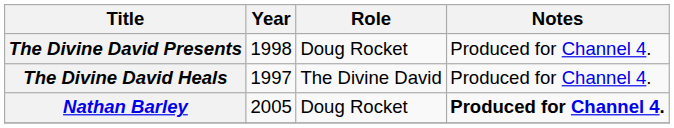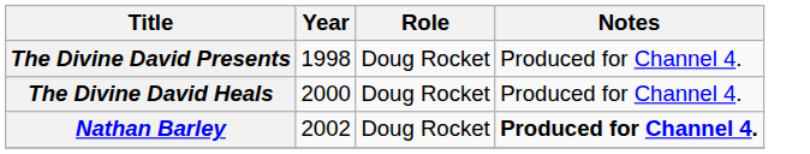 <table class="wikitable plainrowheaders sortable">
 <tr>
 <th scope="col">Title</th>
 <th scope="col">Year</th>
 <th scope="col">Role</th>
 <th scope="col" class="unsortable">Notes</th>
 </tr>
 <tr>
 <th scope="row"><em>The Divine David Presents</em></th>
 <td>1998</td>
 <td>Doug Rocket</td>
 <td>Produced for <a href='#'>Channel 4</a>.</td>
 </tr>
 <tr>
 <th scope="row"><em>The Divine David Heals</em></th>
-<td>1997</td>
-<td>The Divine David</td>
+<td>2000</td>
+<td>Doug Rocket</td>
 <td>Produced for <a href='#'>Channel 4</a>.</td>
 </tr>
 <tr>
 <th scope="row"><em><a href='#'>Nathan Barley</a></em></th>
-<td>2005</td>
+<td>2002</td>
 <td>Doug Rocket</td>
 <td><strong>Produced for <a href='#'>Channel 4</a>.</strong></td>
 </tr>
 <tr>
 </tr>
 </table>
